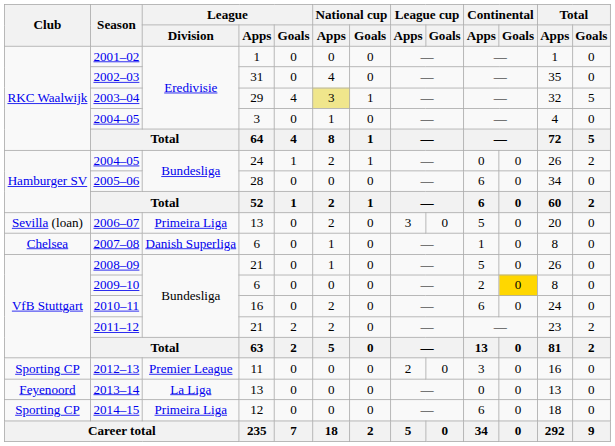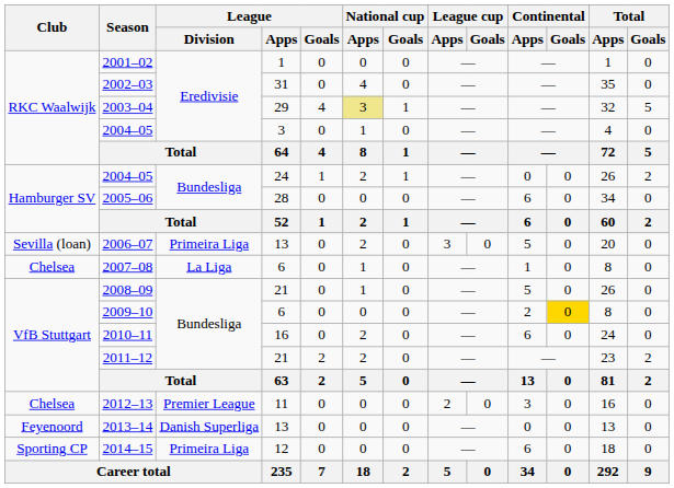 <table class="wikitable" style="text-align:center">
 <tr>
 <th rowspan="2">Club</th>
 <th rowspan="2">Season</th>
 <th colspan="3">League</th>
 <th colspan="2">National cup</th>
 <th colspan="2">League cup</th>
 <th colspan="2">Continental</th>
 <th colspan="2">Total</th>
 </tr>
 <tr>
 <th>Division</th>
 <th>Apps</th>
 <th>Goals</th>
 <th>Apps</th>
 <th>Goals</th>
 <th>Apps</th>
 <th>Goals</th>
 <th>Apps</th>
 <th>Goals</th>
 <th>Apps</th>
 <th>Goals</th>
 </tr>
 <tr>
 <td rowspan="5"><a href='#'>RKC Waalwijk</a></td>
 <td><a href='#'>2001–02</a></td>
 <td rowspan="4"><a href='#'>Eredivisie</a></td>
 <td>1</td>
 <td>0</td>
 <td>0</td>
 <td>0</td>
 <td colspan="2">—</td>
 <td colspan="2">—</td>
 <td>1</td>
 <td>0</td>
 </tr>
 <tr>
 <td><a href='#'>2002–03</a></td>
 <td>31</td>
 <td>0</td>
 <td>4</td>
 <td>0</td>
 <td colspan="2">—</td>
 <td colspan="2">—</td>
 <td>35</td>
 <td>0</td>
 </tr>
 <tr>
 <td><a href='#'>2003–04</a></td>
 <td>29</td>
 <td>4</td>
 <td style="background: khaki;">3</td>
 <td>1</td>
 <td colspan="2">—</td>
 <td colspan="2">—</td>
 <td>32</td>
 <td>5</td>
 </tr>
 <tr>
 <td><a href='#'>2004–05</a></td>
 <td>3</td>
 <td>0</td>
 <td>1</td>
 <td>0</td>
 <td colspan="2">—</td>
 <td colspan="2">—</td>
 <td>4</td>
 <td>0</td>
 </tr>
 <tr>
 <th colspan="2">Total</th>
 <th>64</th>
 <th>4</th>
 <th>8</th>
 <th>1</th>
 <th colspan="2">—</th>
 <th colspan="2">—</th>
 <th>72</th>
 <th>5</th>
 </tr>
 <tr>
 <td rowspan="3"><a href='#'>Hamburger SV</a></td>
 <td><a href='#'>2004–05</a></td>
 <td rowspan="2"><a href='#'>Bundesliga</a></td>
 <td>24</td>
 <td>1</td>
 <td>2</td>
 <td>1</td>
 <td colspan="2">—</td>
 <td>0</td>
 <td>0</td>
 <td>26</td>
 <td>2</td>
 </tr>
 <tr>
 <td><a href='#'>2005–06</a></td>
 <td>28</td>
 <td>0</td>
 <td>0</td>
 <td>0</td>
 <td colspan="2">—</td>
 <td>6</td>
 <td>0</td>
 <td>34</td>
 <td>0</td>
 </tr>
 <tr>
 <th colspan="2">Total</th>
 <th>52</th>
 <th>1</th>
 <th>2</th>
 <th>1</th>
 <th colspan="2">—</th>
 <th>6</th>
 <th>0</th>
 <th>60</th>
 <th>2</th>
 </tr>
 <tr>
 <td><a href='#'>Sevilla</a> (loan)</td>
 <td><a href='#'>2006–07</a></td>
 <td><a href='#'>Primeira Liga</a></td>
 <td>13</td>
 <td>0</td>
 <td>2</td>
 <td>0</td>
 <td>3</td>
 <td>0</td>
 <td>5</td>
 <td>0</td>
 <td>20</td>
 <td>0</td>
 </tr>
 <tr>
 <td><a href='#'>Chelsea</a></td>
 <td><a href='#'>2007–08</a></td>
-<td><a href='#'>Danish Superliga</a></td>
+<td><a href='#'>La Liga</a></td>
 <td>6</td>
 <td>0</td>
 <td>1</td>
 <td>0</td>
 <td colspan="2">—</td>
 <td>1</td>
 <td>0</td>
 <td>8</td>
 <td>0</td>
 </tr>
 <tr>
 <td rowspan="5"><a href='#'>VfB Stuttgart</a></td>
 <td><a href='#'>2008–09</a></td>
 <td rowspan="4">Bundesliga</td>
 <td>21</td>
 <td>0</td>
 <td>1</td>
 <td>0</td>
 <td colspan="2">—</td>
 <td>5</td>
 <td>0</td>
 <td>26</td>
 <td>0</td>
 </tr>
 <tr>
 <td><a href='#'>2009–10</a></td>
 <td>6</td>
 <td>0</td>
 <td>0</td>
 <td>0</td>
 <td colspan="2">—</td>
 <td>2</td>
 <td style="background: gold;">0</td>
 <td>8</td>
 <td>0</td>
 </tr>
 <tr>
 <td><a href='#'>2010–11</a></td>
 <td>16</td>
 <td>0</td>
 <td>2</td>
 <td>0</td>
 <td colspan="2">—</td>
 <td>6</td>
 <td>0</td>
 <td>24</td>
 <td>0</td>
 </tr>
 <tr>
 <td><a href='#'>2011–12</a></td>
 <td>21</td>
 <td>2</td>
 <td>2</td>
 <td>0</td>
 <td colspan="2">—</td>
 <td colspan="2">—</td>
 <td>23</td>
 <td>2</td>
 </tr>
 <tr>
 <th colspan="2">Total</th>
 <th>63</th>
 <th>2</th>
 <th>5</th>
 <th>0</th>
 <th colspan="2">—</th>
 <th>13</th>
 <th>0</th>
 <th>81</th>
 <th>2</th>
 </tr>
 <tr>
-<td><a href='#'>Sporting CP</a></td>
+<td><a href='#'>Chelsea</a></td>
 <td><a href='#'>2012–13</a></td>
 <td><a href='#'>Premier League</a></td>
 <td>11</td>
 <td>0</td>
 <td>0</td>
 <td>0</td>
 <td>2</td>
 <td>0</td>
 <td>3</td>
 <td>0</td>
 <td>16</td>
 <td>0</td>
 </tr>
 <tr>
 <td><a href='#'>Feyenoord</a></td>
 <td><a href='#'>2013–14</a></td>
-<td><a href='#'>La Liga</a></td>
+<td><a href='#'>Danish Superliga</a></td>
 <td>13</td>
 <td>0</td>
 <td>0</td>
 <td>0</td>
 <td colspan="2">—</td>
 <td>0</td>
 <td>0</td>
 <td>13</td>
 <td>0</td>
 </tr>
 <tr>
 <td><a href='#'>Sporting CP</a></td>
 <td><a href='#'>2014–15</a></td>
 <td><a href='#'>Primeira Liga</a></td>
 <td>12</td>
 <td>0</td>
 <td>0</td>
 <td>0</td>
 <td colspan="2">—</td>
 <td>6</td>
 <td>0</td>
 <td>18</td>
 <td>0</td>
 </tr>
 <tr>
 <th colspan="3">Career total</th>
 <th>235</th>
 <th>7</th>
 <th>18</th>
 <th>2</th>
 <th>5</th>
 <th>0</th>
 <th>34</th>
 <th>0</th>
 <th>292</th>
 <th>9</th>
 </tr>
 </table>
